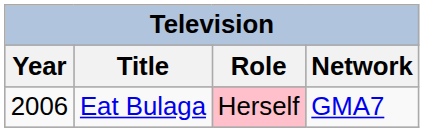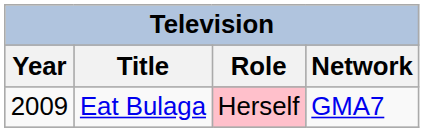 <table class="wikitable">
 <tr>
 <th colspan="4" style="background:LightSteelBlue;">Television</th>
 </tr>
 <tr>
 <th>Year</th>
 <th>Title</th>
 <th>Role</th>
 <th>Network</th>
 </tr>
 <tr>
-<td rowspan=1>2006</td>
+<td rowspan=1>2009</td>
 <td><a href='#'>Eat Bulaga</a></td>
 <td style="background: pink;">Herself</td>
 <td rowspan="1"><a href='#'>GMA7</a></td>
 </tr>
 </table>
